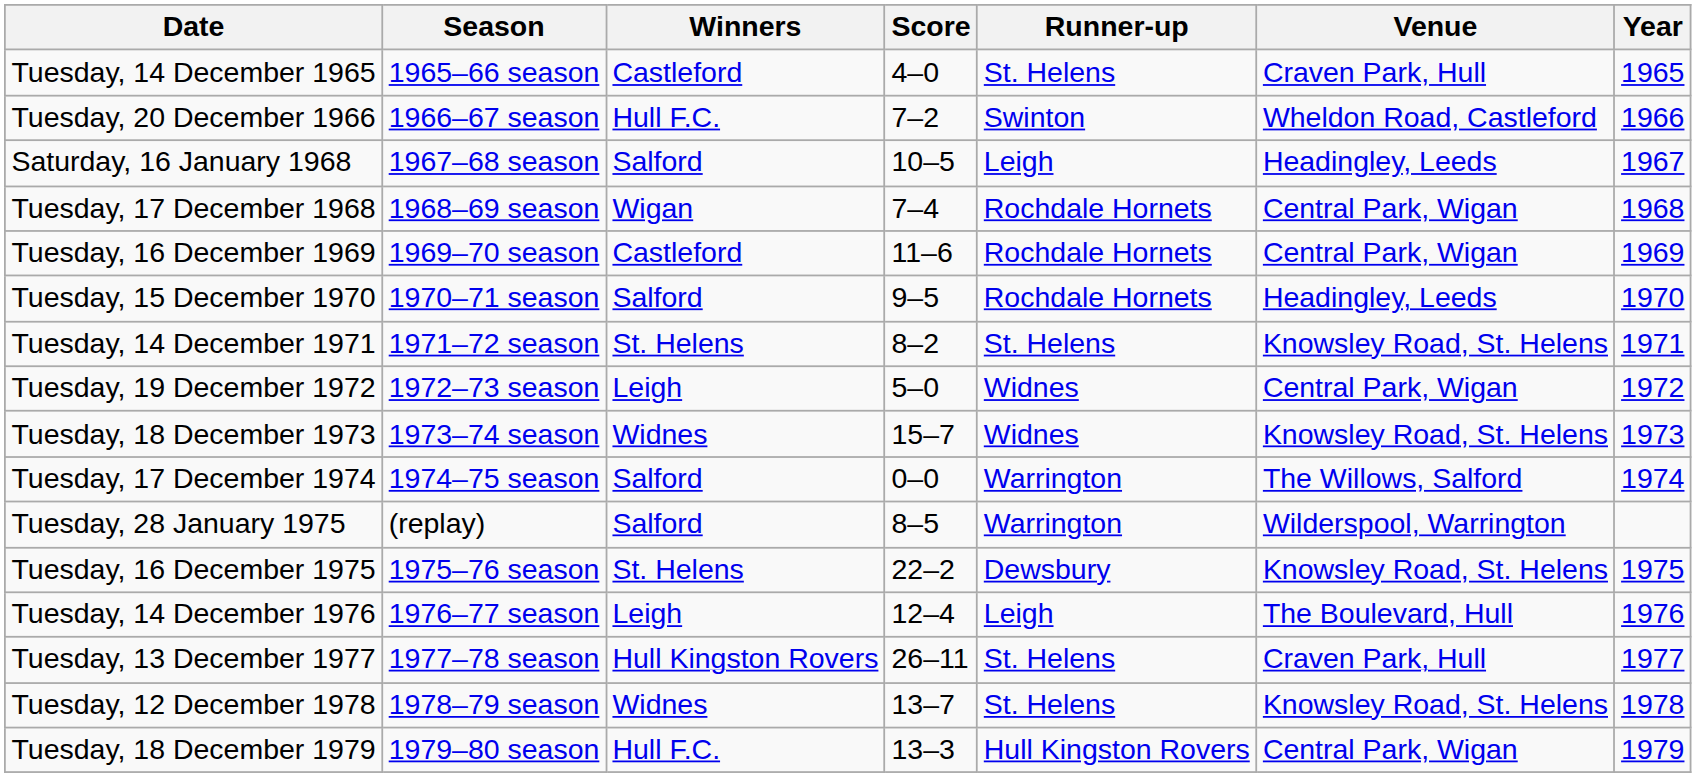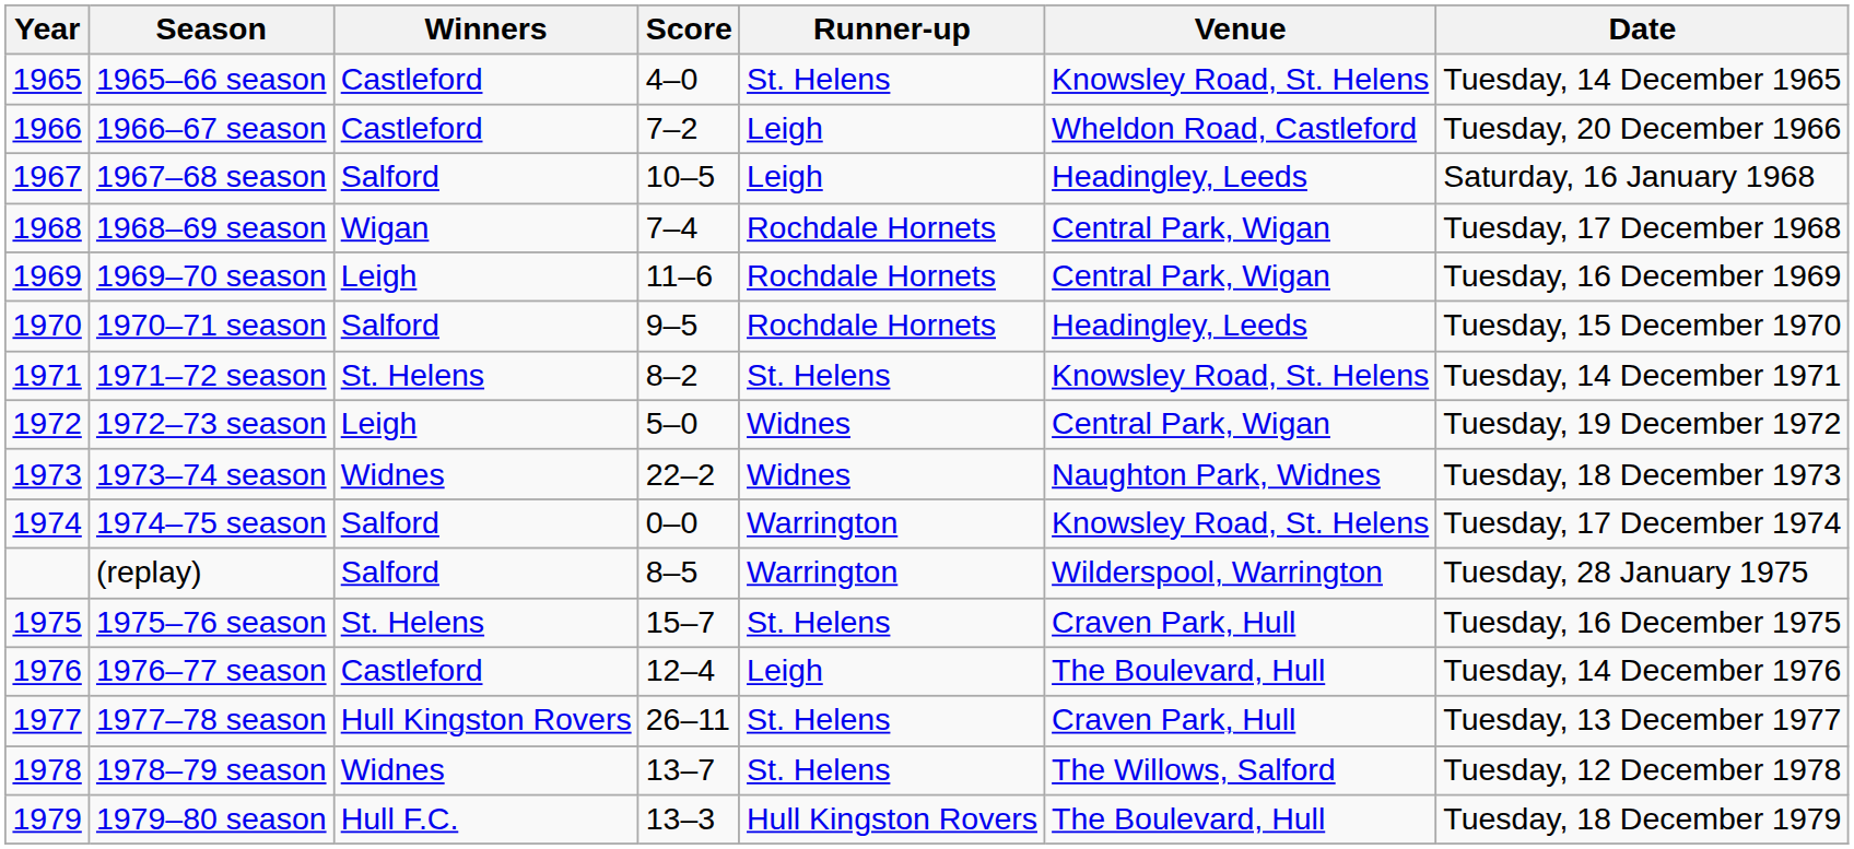 <table class="wikitable">
 <tr>
-<th>Date</th>
+<th>Year</th>
 <th>Season</th>
 <th>Winners</th>
 <th>Score</th>
 <th>Runner-up</th>
 <th>Venue</th>
-<th>Year</th>
+<th>Date</th>
 </tr>
 <tr ---->
-<td>Tuesday, 14 December 1965</td>
+<td><a href='#'>1965</a></td>
 <td><a href='#'>1965–66 season</a></td>
 <td> <a href='#'>Castleford</a></td>
 <td>4–0</td>
 <td> <a href='#'>St. Helens</a></td>
-<td><a href='#'>Craven Park, Hull</a></td>
-<td><a href='#'>1965</a></td>
+<td><a href='#'>Knowsley Road, St. Helens</a></td>
+<td>Tuesday, 14 December 1965</td>
 </tr>
 <tr ---->
+<td><a href='#'>1966</a></td>
+<td><a href='#'>1966–67 season</a></td>
+<td> <a href='#'>Castleford</a></td>
+<td>7–2</td>
+<td> <a href='#'>Leigh</a></td>
+<td><a href='#'>Wheldon Road, Castleford</a></td>
 <td>Tuesday, 20 December 1966</td>
-<td><a href='#'>1966–67 season</a></td>
-<td> <a href='#'>Hull F.C.</a></td>
-<td>7–2</td>
-<td> <a href='#'>Swinton</a></td>
-<td><a href='#'>Wheldon Road, Castleford</a></td>
-<td><a href='#'>1966</a></td>
 </tr>
 <tr ---->
-<td>Saturday, 16 January 1968</td>
+<td><a href='#'>1967</a></td>
 <td><a href='#'>1967–68 season</a></td>
 <td> <a href='#'>Salford</a></td>
 <td>10–5</td>
 <td> <a href='#'>Leigh</a></td>
 <td><a href='#'>Headingley, Leeds</a></td>
-<td><a href='#'>1967</a></td>
+<td>Saturday, 16 January 1968</td>
 </tr>
 <tr ---->
-<td>Tuesday, 17 December 1968</td>
+<td><a href='#'>1968</a></td>
 <td><a href='#'>1968–69 season</a></td>
 <td> <a href='#'>Wigan</a></td>
 <td>7–4</td>
 <td> <a href='#'>Rochdale Hornets</a></td>
 <td><a href='#'>Central Park, Wigan</a></td>
-<td><a href='#'>1968</a></td>
+<td>Tuesday, 17 December 1968</td>
 </tr>
 <tr ---->
-<td>Tuesday, 16 December 1969</td>
+<td><a href='#'>1969</a></td>
 <td><a href='#'>1969–70 season</a></td>
-<td> <a href='#'>Castleford</a></td>
+<td> <a href='#'>Leigh</a></td>
 <td>11–6</td>
 <td> <a href='#'>Rochdale Hornets</a></td>
 <td><a href='#'>Central Park, Wigan</a></td>
-<td><a href='#'>1969</a></td>
+<td>Tuesday, 16 December 1969</td>
 </tr>
 <tr ---->
-<td>Tuesday, 15 December 1970</td>
+<td><a href='#'>1970</a></td>
 <td><a href='#'>1970–71 season</a></td>
 <td> <a href='#'>Salford</a></td>
 <td>9–5</td>
 <td> <a href='#'>Rochdale Hornets</a></td>
 <td><a href='#'>Headingley, Leeds</a></td>
-<td><a href='#'>1970</a></td>
+<td>Tuesday, 15 December 1970</td>
 </tr>
 <tr ---->
-<td>Tuesday, 14 December 1971</td>
+<td><a href='#'>1971</a></td>
 <td><a href='#'>1971–72 season</a></td>
 <td> <a href='#'>St. Helens</a></td>
 <td>8–2</td>
 <td> <a href='#'>St. Helens</a></td>
 <td><a href='#'>Knowsley Road, St. Helens</a></td>
-<td><a href='#'>1971</a></td>
+<td>Tuesday, 14 December 1971</td>
 </tr>
 <tr ---->
-<td>Tuesday, 19 December 1972</td>
+<td><a href='#'>1972</a></td>
 <td><a href='#'>1972–73 season</a></td>
 <td> <a href='#'>Leigh</a></td>
 <td>5–0</td>
 <td> <a href='#'>Widnes</a></td>
 <td><a href='#'>Central Park, Wigan</a></td>
-<td><a href='#'>1972</a></td>
+<td>Tuesday, 19 December 1972</td>
 </tr>
 <tr ---->
-<td>Tuesday, 18 December 1973</td>
+<td><a href='#'>1973</a></td>
 <td><a href='#'>1973–74 season</a></td>
 <td> <a href='#'>Widnes</a></td>
-<td>15–7</td>
+<td>22–2</td>
 <td> <a href='#'>Widnes</a></td>
-<td><a href='#'>Knowsley Road, St. Helens</a></td>
-<td><a href='#'>1973</a></td>
+<td><a href='#'>Naughton Park, Widnes</a></td>
+<td>Tuesday, 18 December 1973</td>
 </tr>
 <tr ---->
-<td>Tuesday, 17 December 1974</td>
+<td><a href='#'>1974</a></td>
 <td><a href='#'>1974–75 season</a></td>
 <td> <a href='#'>Salford</a></td>
 <td>0–0</td>
 <td> <a href='#'>Warrington</a></td>
-<td><a href='#'>The Willows, Salford</a></td>
-<td><a href='#'>1974</a></td>
+<td><a href='#'>Knowsley Road, St. Helens</a></td>
+<td>Tuesday, 17 December 1974</td>
 </tr>
 <tr ---->
-<td>Tuesday, 28 January 1975</td>
+<td></td>
 <td>(replay)</td>
 <td> <a href='#'>Salford</a></td>
 <td>8–5</td>
 <td> <a href='#'>Warrington</a></td>
 <td><a href='#'>Wilderspool, Warrington</a></td>
-<td></td>
+<td>Tuesday, 28 January 1975</td>
 </tr>
 <tr ---->
-<td>Tuesday, 16 December 1975</td>
+<td><a href='#'>1975</a></td>
 <td><a href='#'>1975–76 season</a></td>
 <td> <a href='#'>St. Helens</a></td>
-<td>22–2</td>
-<td> <a href='#'>Dewsbury</a></td>
-<td><a href='#'>Knowsley Road, St. Helens</a></td>
-<td><a href='#'>1975</a></td>
+<td>15–7</td>
+<td> <a href='#'>St. Helens</a></td>
+<td><a href='#'>Craven Park, Hull</a></td>
+<td>Tuesday, 16 December 1975</td>
 </tr>
 <tr ---->
-<td>Tuesday, 14 December 1976</td>
+<td><a href='#'>1976</a></td>
 <td><a href='#'>1976–77 season</a></td>
-<td> <a href='#'>Leigh</a></td>
+<td> <a href='#'>Castleford</a></td>
 <td>12–4</td>
 <td> <a href='#'>Leigh</a></td>
 <td><a href='#'>The Boulevard, Hull</a></td>
-<td><a href='#'>1976</a></td>
+<td>Tuesday, 14 December 1976</td>
 </tr>
 <tr ---->
-<td>Tuesday, 13 December 1977</td>
+<td><a href='#'>1977</a></td>
 <td><a href='#'>1977–78 season</a></td>
 <td> <a href='#'>Hull Kingston Rovers</a></td>
 <td>26–11</td>
 <td> <a href='#'>St. Helens</a></td>
 <td><a href='#'>Craven Park, Hull</a></td>
-<td><a href='#'>1977</a></td>
+<td>Tuesday, 13 December 1977</td>
 </tr>
 <tr ---->
-<td>Tuesday, 12 December 1978</td>
+<td><a href='#'>1978</a></td>
 <td><a href='#'>1978–79 season</a></td>
 <td> <a href='#'>Widnes</a></td>
 <td>13–7</td>
 <td> <a href='#'>St. Helens</a></td>
-<td><a href='#'>Knowsley Road, St. Helens</a></td>
-<td><a href='#'>1978</a></td>
+<td><a href='#'>The Willows, Salford</a></td>
+<td>Tuesday, 12 December 1978</td>
 </tr>
 <tr ---->
-<td>Tuesday, 18 December 1979</td>
+<td><a href='#'>1979</a></td>
 <td><a href='#'>1979–80 season</a></td>
 <td> <a href='#'>Hull F.C.</a></td>
 <td>13–3</td>
 <td> <a href='#'>Hull Kingston Rovers</a></td>
-<td><a href='#'>Central Park, Wigan</a></td>
-<td><a href='#'>1979</a></td>
+<td><a href='#'>The Boulevard, Hull</a></td>
+<td>Tuesday, 18 December 1979</td>
 </tr>
 </table>
